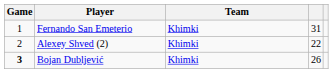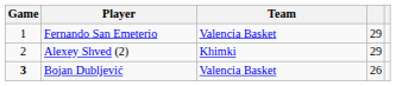 <table class="wikitable sortable" style="text-align: center;">
 <tr>
 <th>Game</th>
 <th style="width:200px;">Player</th>
 <th style="width:220px;">Team</th>
 <th><a href='#'></a></th>
 <th></th>
 </tr>
 <tr>
 <td>1</td>
 <td align="left"> <a href='#'>Fernando San Emeterio</a></td>
-<td align="left"> <a href='#'>Khimki</a></td>
-<td>31</td>
+<td align="left"> <a href='#'>Valencia Basket</a></td>
+<td>29</td>
 <td></td>
 </tr>
 <tr>
 <td>2</td>
 <td align="left"> <a href='#'>Alexey Shved</a> (2)</td>
 <td align="left"> <a href='#'>Khimki</a></td>
-<td>22</td>
+<td>29</td>
 <td></td>
 </tr>
 <tr>
 <td><strong>3</strong></td>
 <td align="left"> <a href='#'>Bojan Dubljević</a></td>
-<td align="left"> <a href='#'>Khimki</a></td>
+<td align="left"> <a href='#'>Valencia Basket</a></td>
 <td>26</td>
 <td></td>
 </tr>
 </table>
